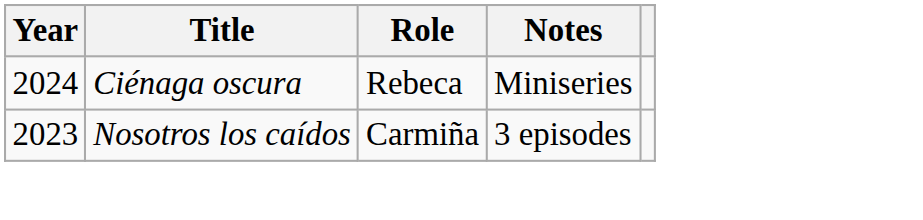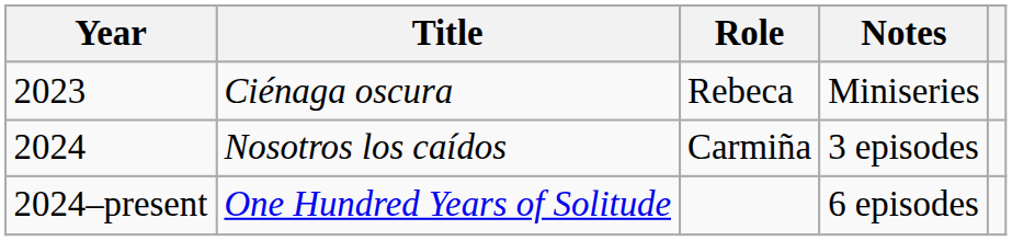 <table class="wikitable sortable">
 <tr>
 <th>Year</th>
 <th>Title</th>
 <th>Role</th>
 <th class="unsortable">Notes</th>
 <th class="unsortable"></th>
 </tr>
 <tr>
-<td>2024</td>
+<td>2023</td>
 <td><em>Ciénaga oscura</em></td>
 <td>Rebeca</td>
 <td>Miniseries</td>
 <td></td>
 </tr>
 <tr>
-<td>2023</td>
+<td>2024</td>
 <td><em>Nosotros los caídos</em></td>
 <td>Carmiña</td>
 <td>3 episodes</td>
 <td></td>
 </tr>
+<tr>
+<td>2024–present</td>
+<td><em><a href='#'>One Hundred Years of Solitude</a></em></td>
+<td></td>
+<td>6 episodes</td>
+<td></td>
+</tr>
 </table>
